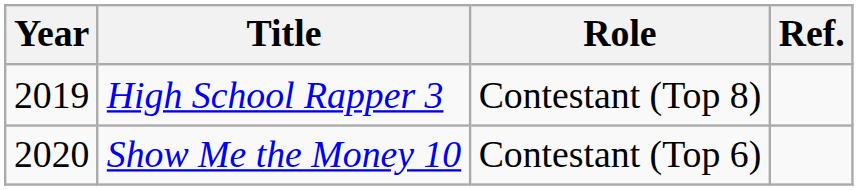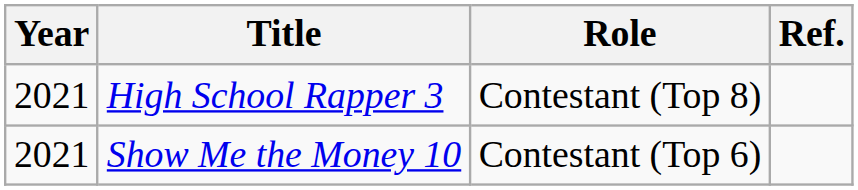 <table class="wikitable">
 <tr>
 <th>Year</th>
 <th>Title</th>
 <th>Role</th>
 <th>Ref.</th>
 </tr>
 <tr>
-<td>2019</td>
+<td>2021</td>
 <td><em><a href='#'>High School Rapper 3</a></em></td>
 <td>Contestant (Top 8)</td>
 <td></td>
 </tr>
 <tr>
-<td>2020</td>
+<td>2021</td>
 <td><em><a href='#'>Show Me the Money 10</a></em></td>
 <td>Contestant (Top 6)</td>
 <td></td>
 </tr>
 </table>
